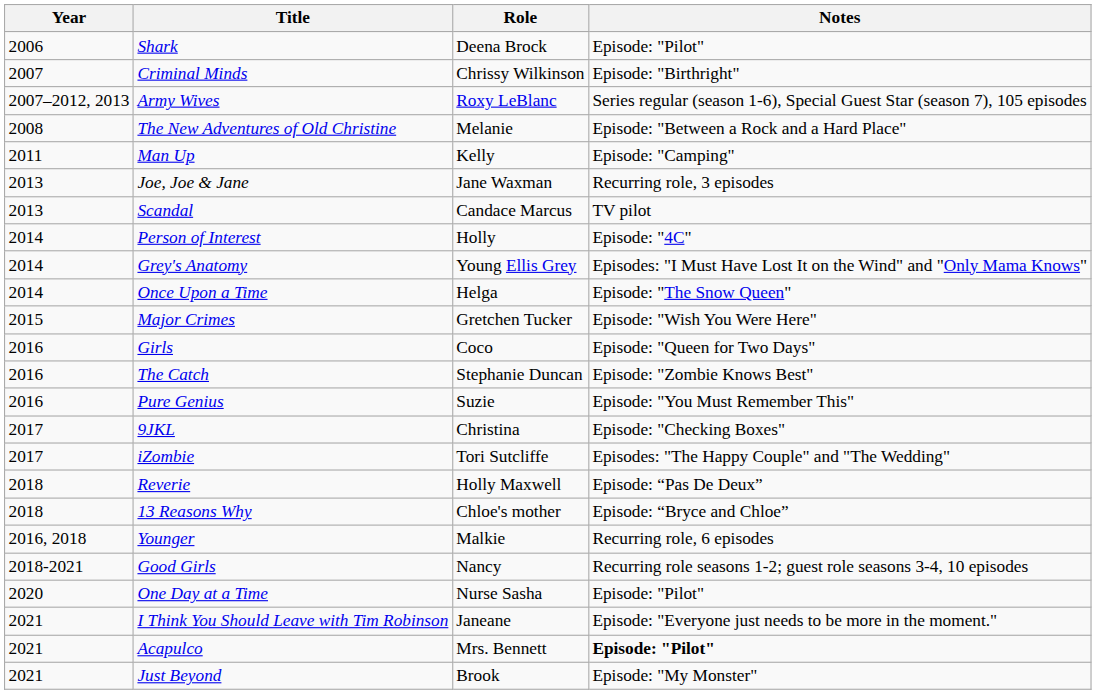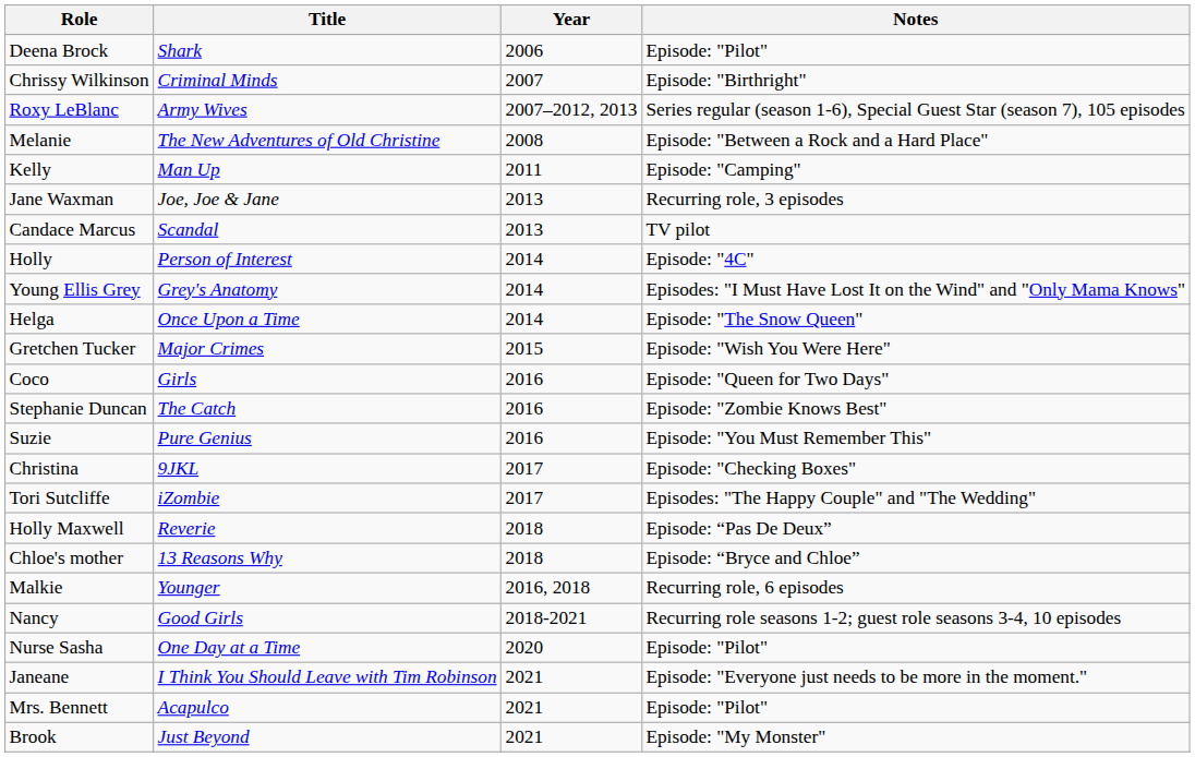 <table class="wikitable sortable">
 <tr>
+<th>Role</th>
+<th>Title</th>
 <th>Year</th>
-<th>Title</th>
-<th>Role</th>
 <th class="unsortable">Notes</th>
 </tr>
 <tr>
+<td>Deena Brock</td>
+<td><em><a href='#'>Shark</a></em></td>
 <td>2006</td>
-<td><em><a href='#'>Shark</a></em></td>
-<td>Deena Brock</td>
 <td>Episode: "Pilot"</td>
 </tr>
 <tr>
+<td>Chrissy Wilkinson</td>
+<td><em><a href='#'>Criminal Minds</a></em></td>
 <td>2007</td>
-<td><em><a href='#'>Criminal Minds</a></em></td>
-<td>Chrissy Wilkinson</td>
 <td>Episode: "Birthright"</td>
 </tr>
 <tr>
+<td><a href='#'>Roxy LeBlanc</a></td>
+<td><em><a href='#'>Army Wives</a></em></td>
 <td>2007–2012, 2013</td>
-<td><em><a href='#'>Army Wives</a></em></td>
-<td><a href='#'>Roxy LeBlanc</a></td>
 <td>Series regular (season 1-6), Special Guest Star (season 7), 105 episodes</td>
 </tr>
 <tr>
+<td>Melanie</td>
+<td><em><a href='#'>The New Adventures of Old Christine</a></em></td>
 <td>2008</td>
-<td><em><a href='#'>The New Adventures of Old Christine</a></em></td>
-<td>Melanie</td>
 <td>Episode: "Between a Rock and a Hard Place"</td>
 </tr>
 <tr>
+<td>Kelly</td>
+<td><em><a href='#'>Man Up</a></em></td>
 <td>2011</td>
-<td><em><a href='#'>Man Up</a></em></td>
-<td>Kelly</td>
 <td>Episode: "Camping"</td>
 </tr>
 <tr>
+<td>Jane Waxman</td>
+<td><em>Joe, Joe & Jane</em></td>
 <td>2013</td>
-<td><em>Joe, Joe & Jane</em></td>
-<td>Jane Waxman</td>
 <td>Recurring role, 3 episodes</td>
 </tr>
 <tr>
+<td>Candace Marcus</td>
+<td><em><a href='#'>Scandal</a></em></td>
 <td>2013</td>
-<td><em><a href='#'>Scandal</a></em></td>
-<td>Candace Marcus</td>
 <td>TV pilot</td>
 </tr>
 <tr>
+<td>Holly</td>
+<td><em><a href='#'>Person of Interest</a></em></td>
 <td>2014</td>
-<td><em><a href='#'>Person of Interest</a></em></td>
-<td>Holly</td>
 <td>Episode: "<a href='#'>4C</a>"</td>
 </tr>
 <tr>
+<td>Young <a href='#'>Ellis Grey</a></td>
+<td><em><a href='#'>Grey's Anatomy</a></em></td>
 <td>2014</td>
-<td><em><a href='#'>Grey's Anatomy</a></em></td>
-<td>Young <a href='#'>Ellis Grey</a></td>
 <td>Episodes: "I Must Have Lost It on the Wind" and "<a href='#'>Only Mama Knows</a>"</td>
 </tr>
 <tr>
+<td>Helga</td>
+<td><em><a href='#'>Once Upon a Time</a></em></td>
 <td>2014</td>
-<td><em><a href='#'>Once Upon a Time</a></em></td>
-<td>Helga</td>
 <td>Episode: "<a href='#'>The Snow Queen</a>"</td>
 </tr>
 <tr>
+<td>Gretchen Tucker</td>
+<td><em><a href='#'>Major Crimes</a></em></td>
 <td>2015</td>
-<td><em><a href='#'>Major Crimes</a></em></td>
-<td>Gretchen Tucker</td>
 <td>Episode: "Wish You Were Here"</td>
 </tr>
 <tr>
+<td>Coco</td>
+<td><em><a href='#'>Girls</a></em></td>
 <td>2016</td>
-<td><em><a href='#'>Girls</a></em></td>
-<td>Coco</td>
 <td>Episode: "Queen for Two Days"</td>
 </tr>
 <tr>
+<td>Stephanie Duncan</td>
+<td><em><a href='#'>The Catch</a></em></td>
 <td>2016</td>
-<td><em><a href='#'>The Catch</a></em></td>
-<td>Stephanie Duncan</td>
 <td>Episode: "Zombie Knows Best"</td>
 </tr>
 <tr>
+<td>Suzie</td>
+<td><em><a href='#'>Pure Genius</a></em></td>
 <td>2016</td>
-<td><em><a href='#'>Pure Genius</a></em></td>
-<td>Suzie</td>
 <td>Episode: "You Must Remember This"</td>
 </tr>
 <tr>
+<td>Christina</td>
+<td><em><a href='#'>9JKL</a></em></td>
 <td>2017</td>
-<td><em><a href='#'>9JKL</a></em></td>
-<td>Christina</td>
 <td>Episode: "Checking Boxes"</td>
 </tr>
 <tr>
+<td>Tori Sutcliffe</td>
+<td><em><a href='#'>iZombie</a></em></td>
 <td>2017</td>
-<td><em><a href='#'>iZombie</a></em></td>
-<td>Tori Sutcliffe</td>
 <td>Episodes: "The Happy Couple" and "The Wedding"</td>
 </tr>
 <tr>
+<td>Holly Maxwell</td>
+<td><em><a href='#'>Reverie</a></em></td>
 <td>2018</td>
-<td><em><a href='#'>Reverie</a></em></td>
-<td>Holly Maxwell</td>
 <td>Episode: “Pas De Deux”</td>
 </tr>
 <tr>
+<td>Chloe's mother</td>
+<td><em><a href='#'>13 Reasons Why</a></em></td>
 <td>2018</td>
-<td><em><a href='#'>13 Reasons Why</a></em></td>
-<td>Chloe's mother</td>
 <td>Episode: “Bryce and Chloe”</td>
 </tr>
 <tr>
+<td>Malkie</td>
+<td><em><a href='#'>Younger</a></em></td>
 <td>2016, 2018</td>
-<td><em><a href='#'>Younger</a></em></td>
-<td>Malkie</td>
 <td>Recurring role, 6 episodes</td>
 </tr>
 <tr>
+<td>Nancy</td>
+<td><em><a href='#'>Good Girls</a></em></td>
 <td>2018-2021</td>
-<td><em><a href='#'>Good Girls</a></em></td>
-<td>Nancy</td>
 <td>Recurring role seasons 1-2; guest role seasons 3-4, 10 episodes</td>
 </tr>
 <tr>
+<td>Nurse Sasha</td>
+<td><em><a href='#'>One Day at a Time</a></em></td>
 <td>2020</td>
-<td><em><a href='#'>One Day at a Time</a></em></td>
-<td>Nurse Sasha</td>
 <td>Episode: "Pilot"</td>
 </tr>
 <tr>
+<td>Janeane</td>
+<td><em><a href='#'>I Think You Should Leave with Tim Robinson</a></em></td>
 <td>2021</td>
-<td><em><a href='#'>I Think You Should Leave with Tim Robinson</a></em></td>
-<td>Janeane</td>
 <td>Episode: "Everyone just needs to be more in the moment."</td>
 </tr>
 <tr>
+<td>Mrs. Bennett</td>
+<td><em><a href='#'>Acapulco</a></em></td>
 <td>2021</td>
-<td><em><a href='#'>Acapulco</a></em></td>
-<td>Mrs. Bennett</td>
-<td><strong>Episode: "Pilot"</strong></td>
+<td>Episode: "Pilot"</td>
 </tr>
 <tr>
+<td>Brook</td>
+<td><em><a href='#'>Just Beyond</a></em></td>
 <td>2021</td>
-<td><em><a href='#'>Just Beyond</a></em></td>
-<td>Brook</td>
 <td>Episode: "My Monster"</td>
 </tr>
 </table>
